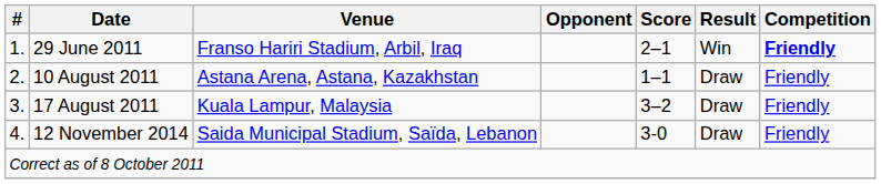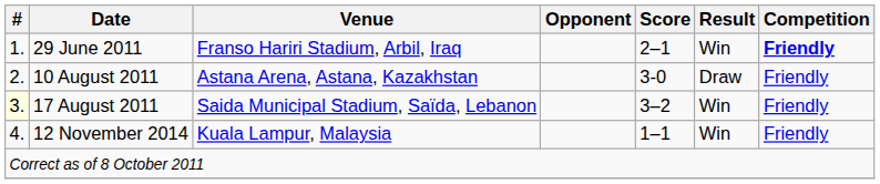 <table class="wikitable" style="font-size:85%;">
 <tr>
 <th>#</th>
 <th>Date</th>
 <th>Venue</th>
 <th>Opponent</th>
 <th>Score</th>
 <th>Result</th>
 <th>Competition</th>
 </tr>
 <tr>
 <td>1.</td>
 <td>29 June 2011</td>
 <td><a href='#'>Franso Hariri Stadium</a>, <a href='#'>Arbil</a>, <a href='#'>Iraq</a></td>
 <td></td>
 <td>2–1</td>
 <td>Win</td>
 <td><strong><a href='#'>Friendly</a></strong></td>
 </tr>
 <tr>
 <td>2.</td>
 <td>10 August 2011</td>
 <td><a href='#'>Astana Arena</a>, <a href='#'>Astana</a>, <a href='#'>Kazakhstan</a></td>
 <td></td>
-<td>1–1</td>
+<td>3-0</td>
 <td>Draw</td>
 <td><a href='#'>Friendly</a></td>
 </tr>
 <tr>
-<td>3.</td>
+<td style="background: lightyellow;">3.</td>
 <td>17 August 2011</td>
-<td><a href='#'>Kuala Lampur</a>, <a href='#'>Malaysia</a></td>
+<td><a href='#'>Saida Municipal Stadium</a>, <a href='#'>Saïda</a>, <a href='#'>Lebanon</a></td>
 <td></td>
 <td>3–2</td>
-<td>Draw</td>
+<td>Win</td>
 <td><a href='#'>Friendly</a></td>
 </tr>
 <tr>
 <td>4.</td>
 <td>12 November 2014</td>
-<td><a href='#'>Saida Municipal Stadium</a>, <a href='#'>Saïda</a>, <a href='#'>Lebanon</a></td>
+<td><a href='#'>Kuala Lampur</a>, <a href='#'>Malaysia</a></td>
 <td></td>
-<td>3-0</td>
-<td>Draw</td>
+<td>1–1</td>
+<td>Win</td>
 <td><a href='#'>Friendly</a></td>
 </tr>
 <tr>
 <td colspan="12"><small><em>Correct as of 8 October 2011</em></small></td>
 </tr>
 <tr>
 </tr>
 </table>
